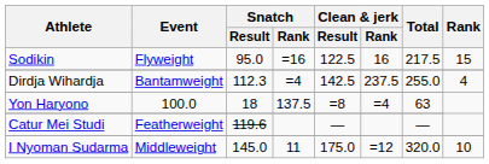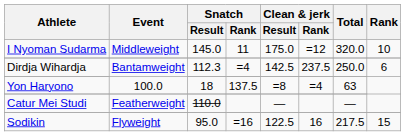 <table class="wikitable" style="font-size:90%">
 <tr>
 <th rowspan="2">Athlete</th>
 <th rowspan="2">Event</th>
 <th colspan="2">Snatch</th>
 <th colspan="2">Clean & jerk</th>
 <th rowspan="2">Total</th>
 <th rowspan="2">Rank</th>
 </tr>
 <tr style="font-size:95%">
 <th>Result</th>
 <th>Rank</th>
 <th>Result</th>
 <th>Rank</th>
 </tr>
 <tr align=center>
-<td align=left><a href='#'>Sodikin</a></td>
-<td align=left><a href='#'>Flyweight</a></td>
-<td>95.0</td>
-<td>=16</td>
-<td>122.5</td>
-<td>16</td>
-<td>217.5</td>
-<td>15</td>
+<td align=left><a href='#'>I Nyoman Sudarma</a></td>
+<td align=left><a href='#'>Middleweight</a></td>
+<td>145.0</td>
+<td>11</td>
+<td>175.0</td>
+<td>=12</td>
+<td>320.0</td>
+<td>10</td>
 </tr>
 <tr>
 </tr>
 <tr align=center>
 <td align=left>Dirdja Wihardja</td>
 <td align=left rowspan=2><a href='#'>Bantamweight</a></td>
 <td>112.3</td>
 <td>=4</td>
 <td>142.5</td>
 <td>237.5</td>
-<td>255.0</td>
-<td>4</td>
+<td>250.0</td>
+<td>6</td>
 </tr>
 <tr>
 </tr>
 <tr align=center>
 <td align=left><a href='#'>Yon Haryono</a></td>
 <td>100.0</td>
 <td>18</td>
 <td>137.5</td>
 <td>=8</td>
 <td>=4</td>
 <td>63</td>
 </tr>
 <tr>
 </tr>
 <tr align=center>
 <td align=left><a href='#'>Catur Mei Studi</a></td>
 <td align=left><a href='#'>Featherweight</a></td>
-<td><s>119.6</s></td>
+<td><s>110.0</s></td>
 <td></td>
 <td>—</td>
 <td></td>
 <td>—</td>
 <td></td>
 </tr>
 <tr>
 </tr>
 <tr align=center>
-<td align=left><a href='#'>I Nyoman Sudarma</a></td>
-<td align=left><a href='#'>Middleweight</a></td>
-<td>145.0</td>
-<td>11</td>
-<td>175.0</td>
-<td>=12</td>
-<td>320.0</td>
-<td>10</td>
+<td align=left><a href='#'>Sodikin</a></td>
+<td align=left><a href='#'>Flyweight</a></td>
+<td>95.0</td>
+<td>=16</td>
+<td>122.5</td>
+<td>16</td>
+<td>217.5</td>
+<td>15</td>
 </tr>
 </table>
